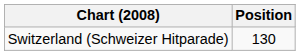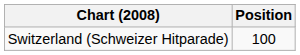 <table class="wikitable">
 <tr>
 <th>Chart (2008)</th>
 <th>Position</th>
 </tr>
 <tr>
 <td>Switzerland (Schweizer Hitparade)</td>
-<td align="center">130</td>
+<td align="center">100</td>
 </tr>
 </table>
